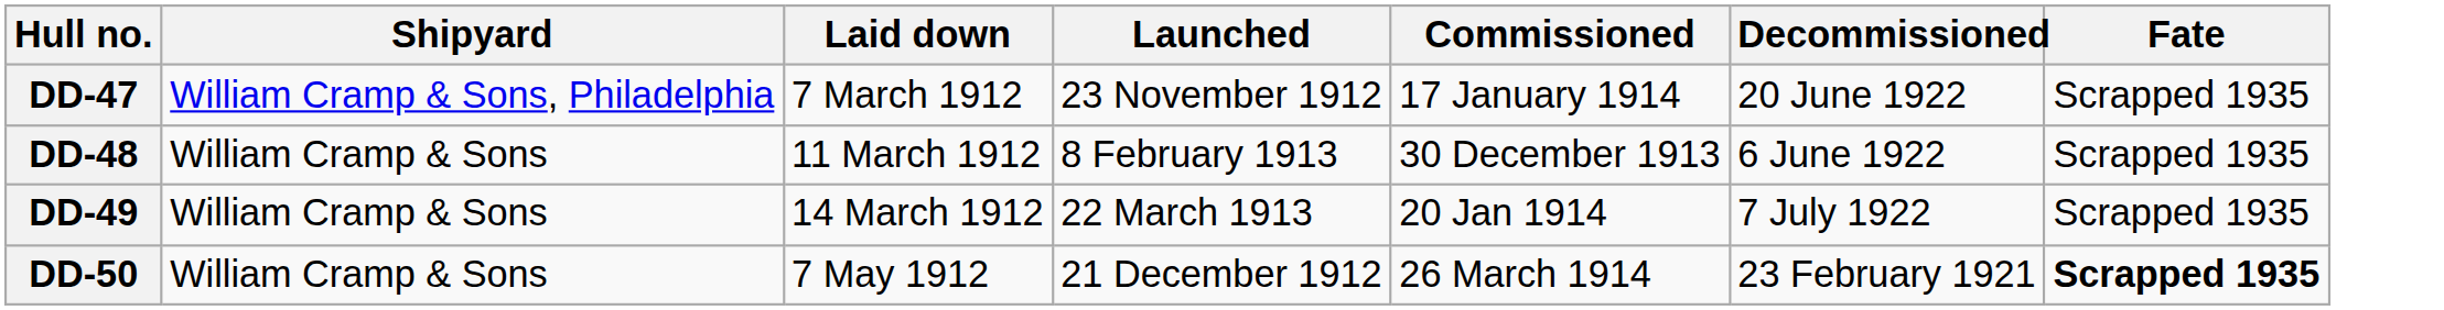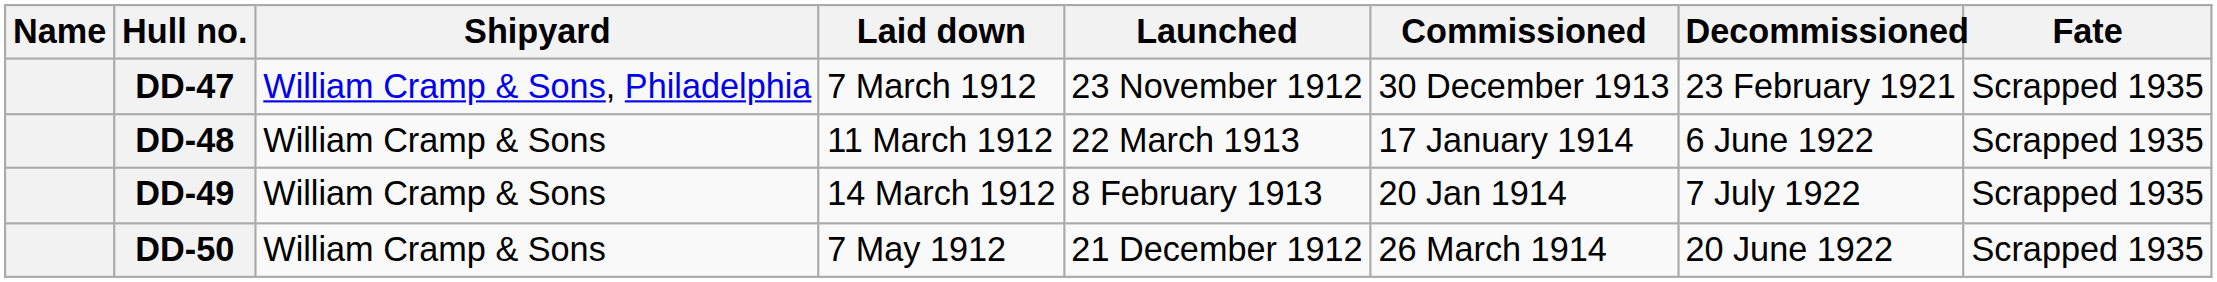 <table class="wikitable sortable plainrowheaders">
 <tr>
+<th scope="col">Name</th>
 <th scope="col">Hull no.</th>
 <th scope="col" style="max-width: 9em;">Shipyard</th>
 <th scope="col" style="max-width: 6em;">Laid down</th>
 <th scope="col" style="max-width: 6em;">Launched</th>
 <th scope="col" style="max-width: 6em;">Commissioned</th>
 <th scope="col" style="max-width: 6em;">Decommissioned</th>
 <th scope="col">Fate</th>
 </tr>
 <tr>
+<th scope="row"></th>
 <th scope="row">DD-47</th>
 <td><a href='#'>William Cramp & Sons</a>, <a href='#'>Philadelphia</a></td>
 <td>7 March 1912</td>
 <td>23 November 1912</td>
-<td>17 January 1914</td>
-<td>20 June 1922</td>
+<td>30 December 1913</td>
+<td>23 February 1921</td>
 <td data-sort-value="1935">Scrapped 1935</td>
 </tr>
 <tr>
+<th scope="row"></th>
 <th scope="row">DD-48</th>
 <td>William Cramp & Sons</td>
 <td>11 March 1912</td>
-<td>8 February 1913</td>
-<td>30 December 1913</td>
+<td>22 March 1913</td>
+<td>17 January 1914</td>
 <td>6 June 1922</td>
 <td data-sort-value="1935">Scrapped 1935</td>
 </tr>
 <tr>
+<th scope="row"></th>
 <th scope="row">DD-49</th>
 <td>William Cramp & Sons</td>
 <td>14 March 1912</td>
-<td>22 March 1913</td>
+<td>8 February 1913</td>
 <td>20 Jan 1914</td>
 <td>7 July 1922</td>
 <td data-sort-value="1935">Scrapped 1935</td>
 </tr>
 <tr>
+<th scope="row"></th>
 <th scope="row">DD-50</th>
 <td>William Cramp & Sons</td>
 <td>7 May 1912</td>
 <td>21 December 1912</td>
 <td>26 March 1914</td>
-<td>23 February 1921</td>
-<td data-sort-value="1935"><strong>Scrapped 1935</strong></td>
+<td>20 June 1922</td>
+<td data-sort-value="1935">Scrapped 1935</td>
 </tr>
 </table>
